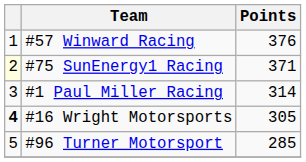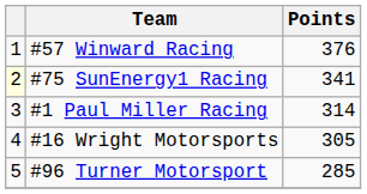 <table class="wikitable" style="font-size: 95%;">
 <tr>
 <th scope="col"></th>
 <th scope="col">Team</th>
 <th scope="col">Points</th>
 </tr>
 <tr>
 <td align=center>1</td>
 <td> #57 <a href='#'>Winward Racing</a></td>
 <td align=right>376</td>
 </tr>
 <tr>
 <td align=center style="background: lightyellow;">2</td>
 <td> #75 <a href='#'>SunEnergy1 Racing</a></td>
-<td align=right>371</td>
+<td align=right>341</td>
 </tr>
 <tr>
 <td align=center>3</td>
 <td> #1 <a href='#'>Paul Miller Racing</a></td>
 <td align=right>314</td>
 </tr>
 <tr>
-<td align=center><strong>4</strong></td>
+<td align=center>4</td>
 <td> #16 Wright Motorsports</td>
 <td align=right>305</td>
 </tr>
 <tr>
 <td align=center>5</td>
 <td> #96 <a href='#'>Turner Motorsport</a></td>
 <td align=right>285</td>
 </tr>
 <tr>
 </tr>
 </table>
